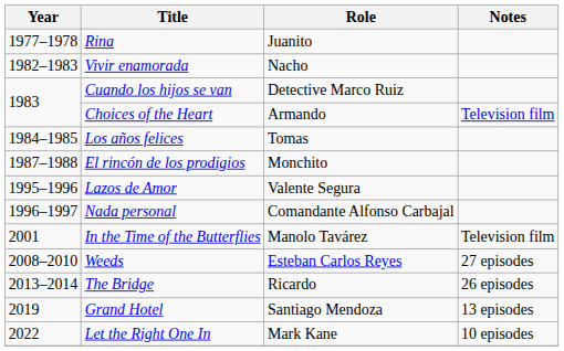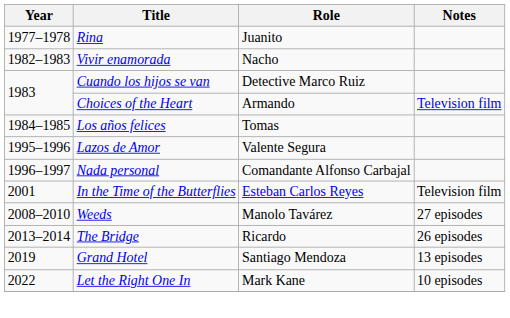 <table class="wikitable sortable">
 <tr>
 <th>Year</th>
 <th>Title</th>
 <th>Role</th>
 <th>Notes</th>
 </tr>
 <tr>
 <td>1977–1978</td>
 <td><em><a href='#'>Rina</a></em></td>
 <td>Juanito</td>
 <td></td>
 </tr>
 <tr>
 <td>1982–1983</td>
 <td><em><a href='#'>Vivir enamorada</a></em></td>
 <td>Nacho</td>
 <td></td>
 </tr>
 <tr>
 <td rowspan="2">1983</td>
 <td><em><a href='#'>Cuando los hijos se van</a></em></td>
 <td>Detective Marco Ruiz</td>
 <td></td>
 </tr>
 <tr>
 <td><em><a href='#'>Choices of the Heart</a></em></td>
 <td>Armando</td>
 <td><a href='#'>Television film</a></td>
 </tr>
 <tr>
 <td>1984–1985</td>
 <td><em><a href='#'>Los años felices</a></em></td>
 <td>Tomas</td>
 <td></td>
 </tr>
 <tr>
-<td>1987–1988</td>
-<td><em><a href='#'>El rincón de los prodigios</a></em></td>
-<td>Monchito</td>
-<td></td>
-</tr>
-<tr>
 <td>1995–1996</td>
 <td><em><a href='#'>Lazos de Amor</a></em></td>
 <td>Valente Segura</td>
 <td></td>
 </tr>
 <tr>
 <td>1996–1997</td>
 <td><em><a href='#'>Nada personal</a></em></td>
 <td>Comandante Alfonso Carbajal</td>
 <td></td>
 </tr>
 <tr>
 <td>2001</td>
 <td><em><a href='#'>In the Time of the Butterflies</a></em></td>
-<td>Manolo Tavárez</td>
+<td><a href='#'>Esteban Carlos Reyes</a></td>
 <td>Television film</td>
 </tr>
 <tr>
 <td>2008–2010</td>
 <td><em><a href='#'>Weeds</a></em></td>
-<td><a href='#'>Esteban Carlos Reyes</a></td>
+<td>Manolo Tavárez</td>
 <td>27 episodes</td>
 </tr>
 <tr>
 <td>2013–2014</td>
 <td><em><a href='#'>The Bridge</a></em></td>
 <td>Ricardo</td>
 <td>26 episodes</td>
 </tr>
 <tr>
 <td>2019</td>
 <td><em><a href='#'>Grand Hotel</a></em></td>
 <td>Santiago Mendoza</td>
 <td>13 episodes</td>
 </tr>
 <tr>
 <td>2022</td>
 <td><em><a href='#'>Let the Right One In</a></em></td>
 <td>Mark Kane</td>
 <td>10 episodes</td>
 </tr>
 <tr>
 </tr>
 </table>
